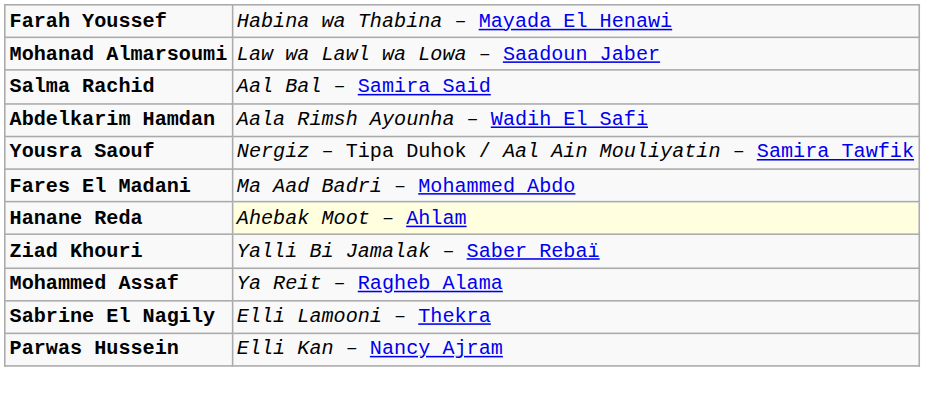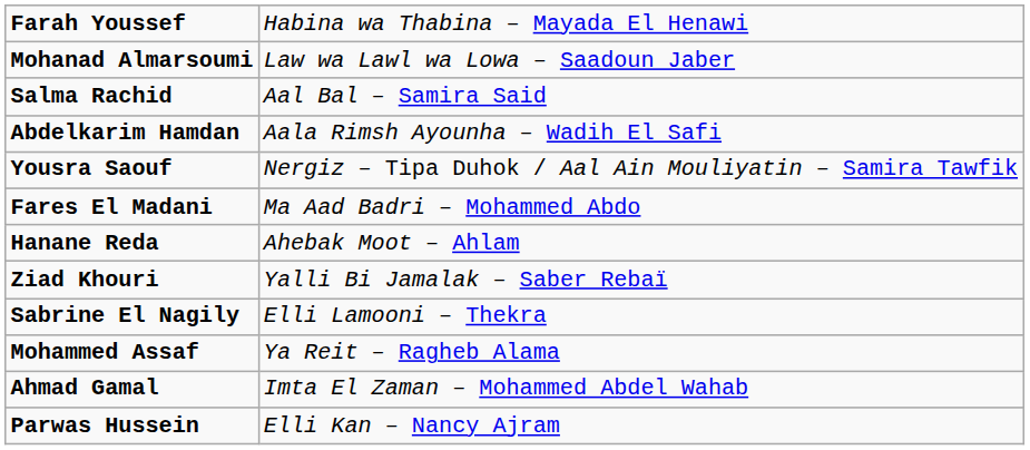 <table class="wikitable">
 <tr>
 <td><strong>Farah Youssef</strong></td>
 <td><em>Habina wa Thabina</em> – <a href='#'>Mayada El Henawi</a></td>
 </tr>
 <tr>
 <td><strong>Mohanad Almarsoumi</strong></td>
 <td><em>Law wa Lawl wa Lowa</em> – <a href='#'>Saadoun Jaber</a></td>
 </tr>
 <tr>
 <td><strong>Salma Rachid</strong></td>
 <td><em>Aal Bal</em> – <a href='#'>Samira Said</a></td>
 </tr>
 <tr>
 <td><strong>Abdelkarim Hamdan</strong></td>
 <td><em>Aala Rimsh Ayounha</em> – <a href='#'>Wadih El Safi</a></td>
 </tr>
 <tr>
 <td><strong>Yousra Saouf</strong></td>
 <td><em>Nergiz</em> – Tipa Duhok / <em>Aal Ain Mouliyatin</em> – <a href='#'>Samira Tawfik</a></td>
 </tr>
 <tr>
 <td><strong>Fares El Madani</strong></td>
 <td><em>Ma Aad Badri</em> – <a href='#'>Mohammed Abdo</a></td>
 </tr>
 <tr>
 <td><strong>Hanane Reda</strong></td>
-<td style="background: lightyellow;"><em>Ahebak Moot</em> – <a href='#'>Ahlam</a></td>
+<td><em>Ahebak Moot</em> – <a href='#'>Ahlam</a></td>
 </tr>
 <tr>
 <td><strong>Ziad Khouri</strong></td>
 <td><em>Yalli Bi Jamalak</em> – <a href='#'>Saber Rebaï</a></td>
 </tr>
 <tr>
+<td><strong>Sabrine El Nagily</strong></td>
+<td><em>Elli Lamooni</em> – <a href='#'>Thekra</a></td>
+</tr>
+<tr>
 <td><strong>Mohammed Assaf</strong></td>
 <td><em>Ya Reit</em> – <a href='#'>Ragheb Alama</a></td>
 </tr>
 <tr>
-<td><strong>Sabrine El Nagily</strong></td>
-<td><em>Elli Lamooni</em> – <a href='#'>Thekra</a></td>
+<td><strong>Ahmad Gamal</strong></td>
+<td><em>Imta El Zaman</em> – <a href='#'>Mohammed Abdel Wahab</a></td>
 </tr>
 <tr>
 <td><strong>Parwas Hussein</strong></td>
 <td><em>Elli Kan</em> – <a href='#'>Nancy Ajram</a></td>
 </tr>
 </table>
